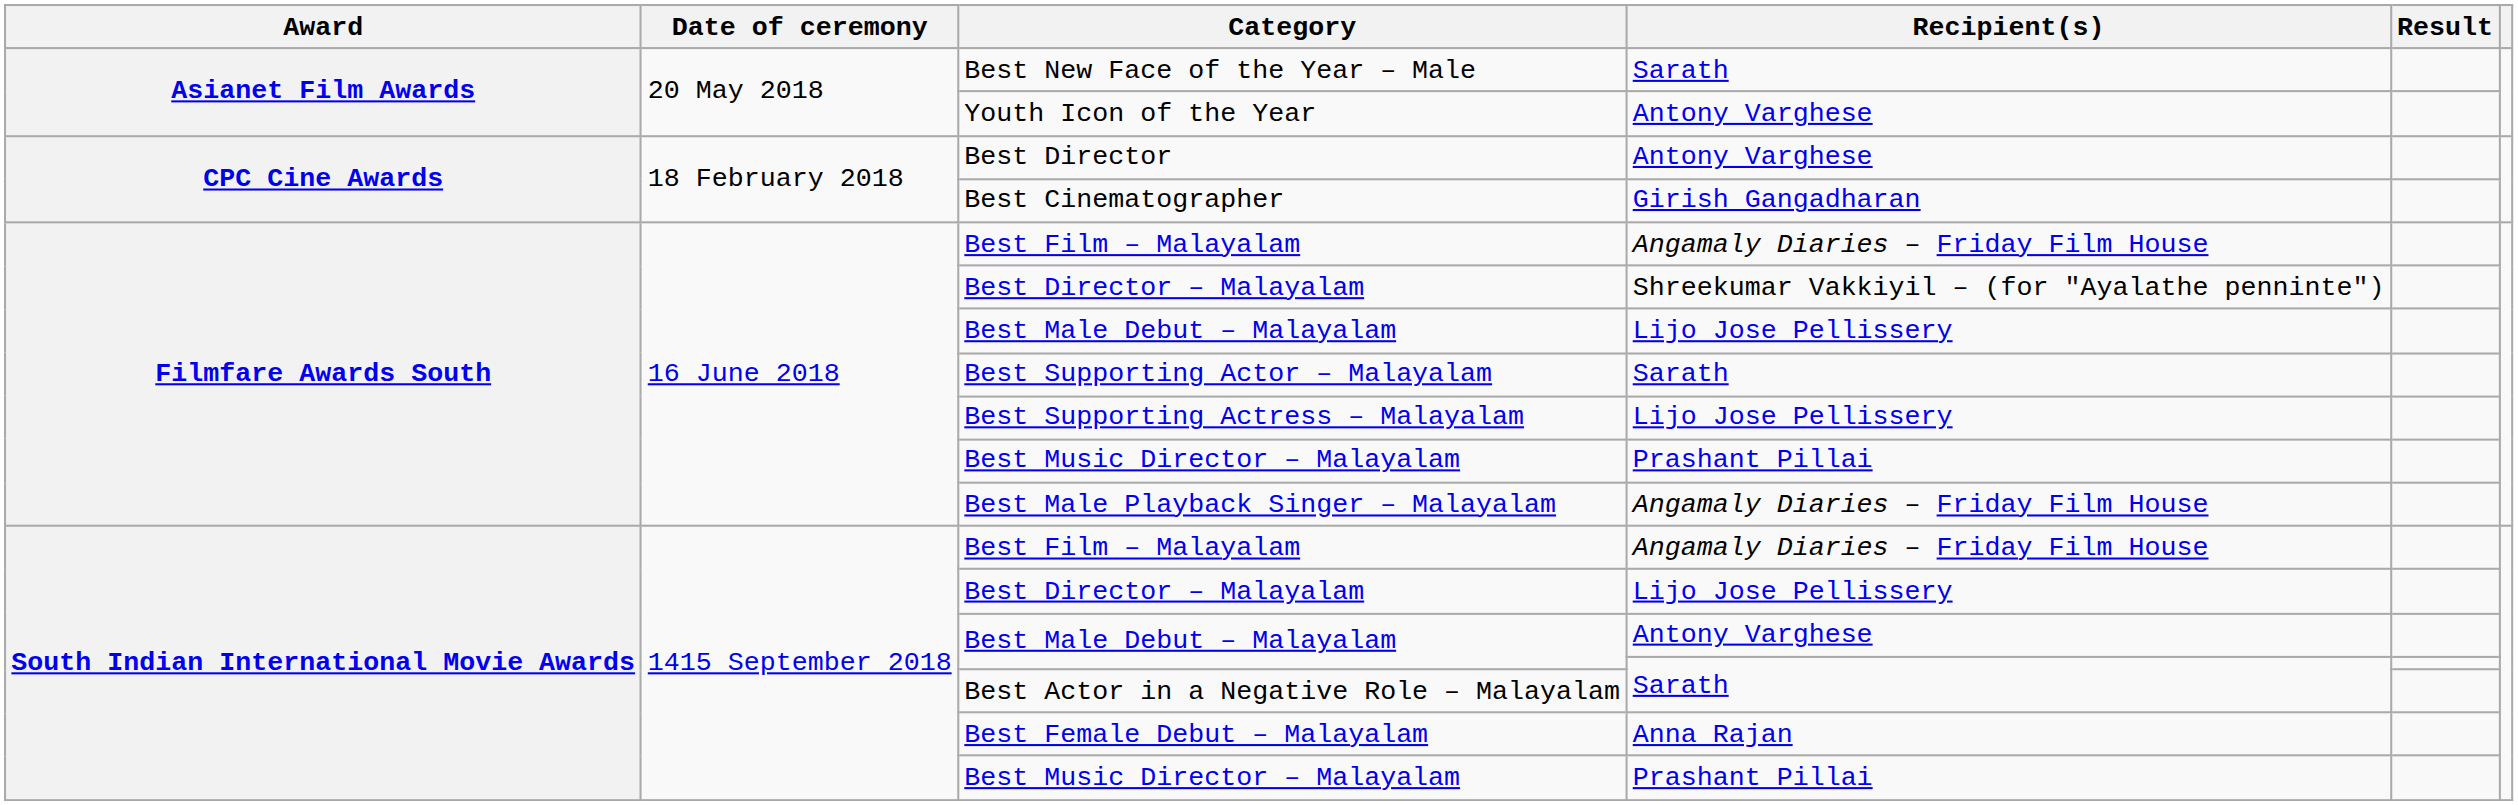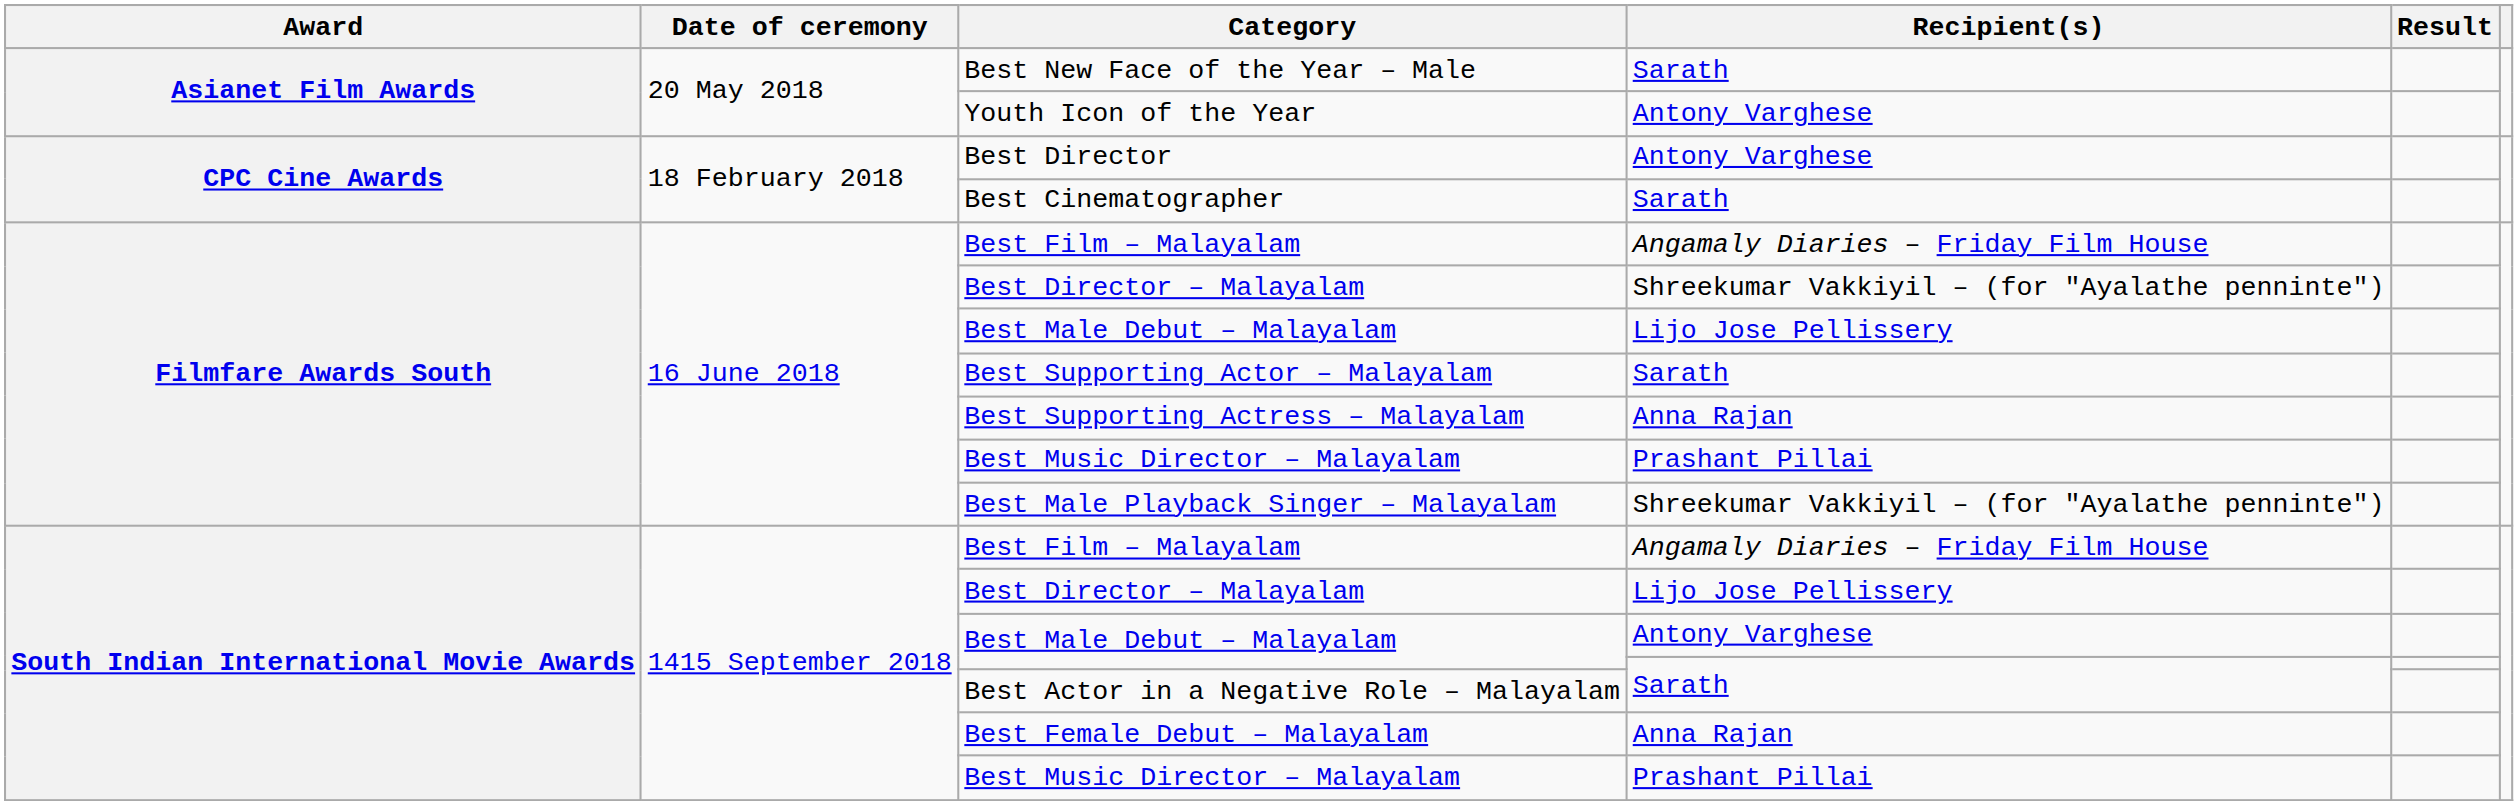 <table class="wikitable plainrowheaders sortable">
 <tr>
 <th scope="col">Award</th>
 <th scope="col">Date of ceremony</th>
 <th scope="col">Category</th>
 <th scope="col">Recipient(s)</th>
 <th scope="col">Result</th>
 <th scope="col" class="unsortable"></th>
 </tr>
 <tr>
 <th scope="row" rowspan="2"><a href='#'>Asianet Film Awards</a></th>
 <td rowspan="2">20 May 2018</td>
 <td>Best New Face of the Year – Male</td>
 <td><a href='#'>Sarath</a></td>
 <td></td>
 <td style="text-align:center;" rowspan="2"></td>
 </tr>
 <tr>
 <td>Youth Icon of the Year</td>
 <td><a href='#'>Antony Varghese</a></td>
 <td></td>
 </tr>
 <tr>
 <th scope="row" rowspan="2"><a href='#'>CPC Cine Awards</a></th>
 <td rowspan="2">18 February 2018</td>
 <td>Best Director</td>
 <td><a href='#'>Antony Varghese</a></td>
 <td></td>
 <td style="text-align:center;" rowspan="2"></td>
 </tr>
 <tr>
 <td>Best Cinematographer</td>
-<td><a href='#'>Girish Gangadharan</a></td>
+<td><a href='#'>Sarath</a></td>
 <td></td>
 </tr>
 <tr>
 <th scope="row" rowspan="7"><a href='#'>Filmfare Awards South</a></th>
 <td rowspan="7"><a href='#'>16 June 2018</a></td>
 <td><a href='#'>Best Film – Malayalam</a></td>
 <td><em>Angamaly Diaries</em> – <a href='#'>Friday Film House</a></td>
 <td></td>
 <td style="text-align:center;" rowspan="7"><br></td>
 </tr>
 <tr>
 <td><a href='#'>Best Director – Malayalam</a></td>
 <td>Shreekumar Vakkiyil – (for "Ayalathe penninte")</td>
 <td></td>
 </tr>
 <tr>
 <td><a href='#'>Best Male Debut – Malayalam</a></td>
 <td><a href='#'>Lijo Jose Pellissery</a></td>
 <td></td>
 </tr>
 <tr>
 <td><a href='#'>Best Supporting Actor – Malayalam</a></td>
 <td><a href='#'>Sarath</a></td>
 <td></td>
 </tr>
 <tr>
 <td><a href='#'>Best Supporting Actress – Malayalam</a></td>
-<td><a href='#'>Lijo Jose Pellissery</a></td>
+<td><a href='#'>Anna Rajan</a></td>
 <td></td>
 </tr>
 <tr>
 <td><a href='#'>Best Music Director – Malayalam</a></td>
 <td><a href='#'>Prashant Pillai</a></td>
 <td></td>
 </tr>
 <tr>
 <td><a href='#'>Best Male Playback Singer – Malayalam</a></td>
-<td><em>Angamaly Diaries</em> – <a href='#'>Friday Film House</a></td>
+<td>Shreekumar Vakkiyil – (for "Ayalathe penninte")</td>
 <td></td>
 </tr>
 <tr>
 <th scope="row" rowspan="7"><a href='#'>South Indian International Movie Awards</a></th>
 <td rowspan="7"><a href='#'>1415 September 2018</a></td>
 <td><a href='#'>Best Film – Malayalam</a></td>
 <td><em>Angamaly Diaries</em> – <a href='#'>Friday Film House</a></td>
 <td></td>
 <td style="text-align:center;" rowspan="7"><br></td>
 </tr>
 <tr>
 <td><a href='#'>Best Director – Malayalam</a></td>
 <td><a href='#'>Lijo Jose Pellissery</a></td>
 <td></td>
 </tr>
 <tr>
 <td rowspan="2"><a href='#'>Best Male Debut – Malayalam</a></td>
 <td><a href='#'>Antony Varghese</a></td>
 <td></td>
 </tr>
 <tr>
 <td rowspan="2"><a href='#'>Sarath</a></td>
 <td></td>
 </tr>
 <tr>
 <td>Best Actor in a Negative Role – Malayalam</td>
 <td></td>
 </tr>
 <tr>
 <td><a href='#'>Best Female Debut – Malayalam</a></td>
 <td><a href='#'>Anna Rajan</a></td>
 <td></td>
 </tr>
 <tr>
 <td><a href='#'>Best Music Director – Malayalam</a></td>
 <td><a href='#'>Prashant Pillai</a></td>
 <td></td>
 </tr>
 <tr>
 </tr>
 </table>
